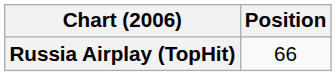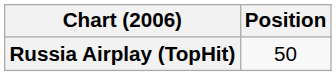 <table class="wikitable plainrowheaders" style="text-align:center">
 <tr>
 <th scope="col">Chart (2006)</th>
 <th scope="col">Position</th>
 </tr>
 <tr>
 <th scope="row">Russia Airplay (TopHit)</th>
-<td>66</td>
+<td>50</td>
 </tr>
 </table>
